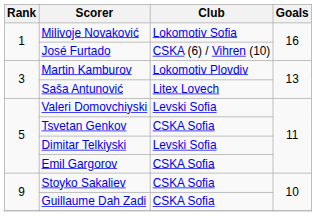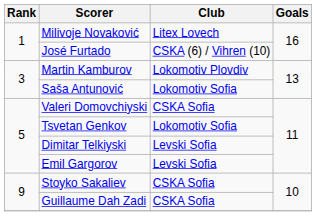 <table class="wikitable" style="text-align:center">
 <tr>
 <th>Rank</th>
 <th>Scorer</th>
 <th>Club</th>
 <th>Goals</th>
 </tr>
 <tr>
 <td rowspan="2">1</td>
 <td align="left"> <a href='#'>Milivoje Novaković</a></td>
-<td align="left"><a href='#'>Lokomotiv Sofia</a></td>
+<td align="left"><a href='#'>Litex Lovech</a></td>
 <td rowspan="2">16</td>
 </tr>
 <tr>
 <td align="left"> <a href='#'>José Furtado</a></td>
 <td align="left"><a href='#'>CSKA</a> (6) / <a href='#'>Vihren</a> (10)</td>
 </tr>
 <tr>
 <td rowspan="2">3</td>
 <td align="left"> <a href='#'>Martin Kamburov</a></td>
 <td align="left"><a href='#'>Lokomotiv Plovdiv</a></td>
 <td rowspan="2">13</td>
 </tr>
 <tr>
 <td align="left"> <a href='#'>Saša Antunović</a></td>
-<td align="left"><a href='#'>Litex Lovech</a></td>
+<td align="left"><a href='#'>Lokomotiv Sofia</a></td>
 </tr>
 <tr>
 <td rowspan="4">5</td>
 <td align="left"> <a href='#'>Valeri Domovchiyski</a></td>
-<td align="left"><a href='#'>Levski Sofia</a></td>
+<td align="left"><a href='#'>CSKA Sofia</a></td>
 <td rowspan="4">11</td>
 </tr>
 <tr>
 <td align="left"> <a href='#'>Tsvetan Genkov</a></td>
-<td align="left"><a href='#'>CSKA Sofia</a></td>
+<td align="left"><a href='#'>Lokomotiv Sofia</a></td>
 </tr>
 <tr>
 <td align="left"> <a href='#'>Dimitar Telkiyski</a></td>
 <td align="left"><a href='#'>Levski Sofia</a></td>
 </tr>
 <tr>
 <td align="left"> <a href='#'>Emil Gargorov</a></td>
-<td align="left"><a href='#'>CSKA Sofia</a></td>
+<td align="left"><a href='#'>Levski Sofia</a></td>
 </tr>
 <tr>
 <td rowspan="2">9</td>
 <td align="left"> <a href='#'>Stoyko Sakaliev</a></td>
 <td align="left"><a href='#'>CSKA Sofia</a></td>
 <td rowspan="2">10</td>
 </tr>
 <tr>
 <td align="left"> <a href='#'>Guillaume Dah Zadi</a></td>
 <td align="left"><a href='#'>CSKA Sofia</a></td>
 </tr>
 <tr>
 </tr>
 </table>
